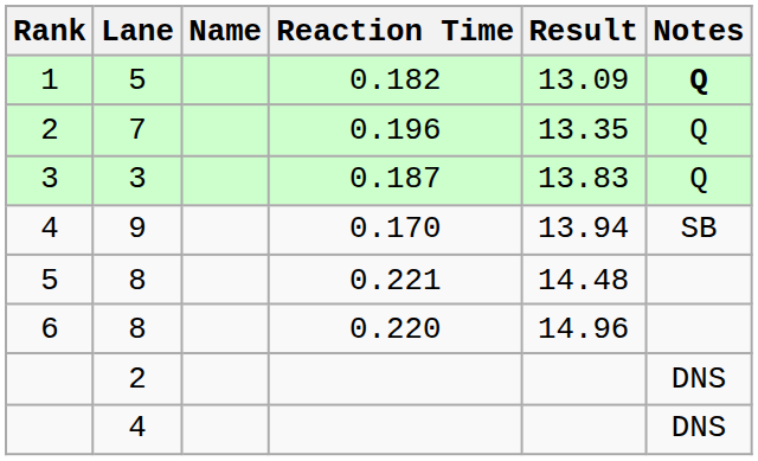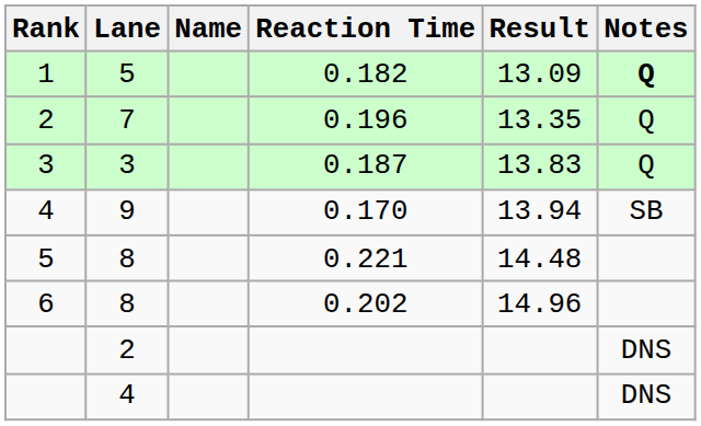 <table class="wikitable" style="text-align:center">
 <tr>
 <th>Rank</th>
 <th>Lane</th>
 <th>Name</th>
 <th>Reaction Time</th>
 <th>Result</th>
 <th>Notes</th>
 </tr>
 <tr bgcolor=ccffcc>
 <td>1</td>
 <td>5</td>
 <td align="left"></td>
 <td>0.182</td>
 <td>13.09</td>
 <td><strong>Q</strong></td>
 </tr>
 <tr bgcolor=ccffcc>
 <td>2</td>
 <td>7</td>
 <td align="left"></td>
 <td>0.196</td>
 <td>13.35</td>
 <td>Q</td>
 </tr>
 <tr bgcolor=ccffcc>
 <td>3</td>
 <td>3</td>
 <td align="left"></td>
 <td>0.187</td>
 <td>13.83</td>
 <td>Q</td>
 </tr>
 <tr>
 <td>4</td>
 <td>9</td>
 <td align="left"></td>
 <td>0.170</td>
 <td>13.94</td>
 <td>SB</td>
 </tr>
 <tr>
 <td>5</td>
 <td>8</td>
 <td align="left"></td>
 <td>0.221</td>
 <td>14.48</td>
 <td></td>
 </tr>
 <tr>
 <td>6</td>
 <td>8</td>
 <td align="left"></td>
-<td>0.220</td>
+<td>0.202</td>
 <td>14.96</td>
 <td></td>
 </tr>
 <tr>
 <td> </td>
 <td>2</td>
 <td align="left"></td>
 <td></td>
 <td></td>
 <td>DNS</td>
 </tr>
 <tr>
 <td> </td>
 <td>4</td>
 <td align="left"></td>
 <td></td>
 <td></td>
 <td>DNS</td>
 </tr>
 </table>
